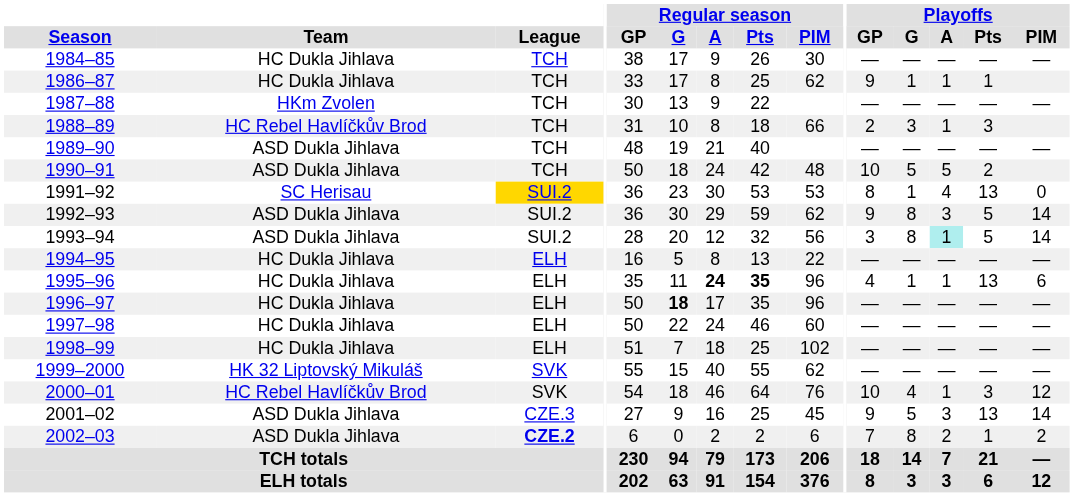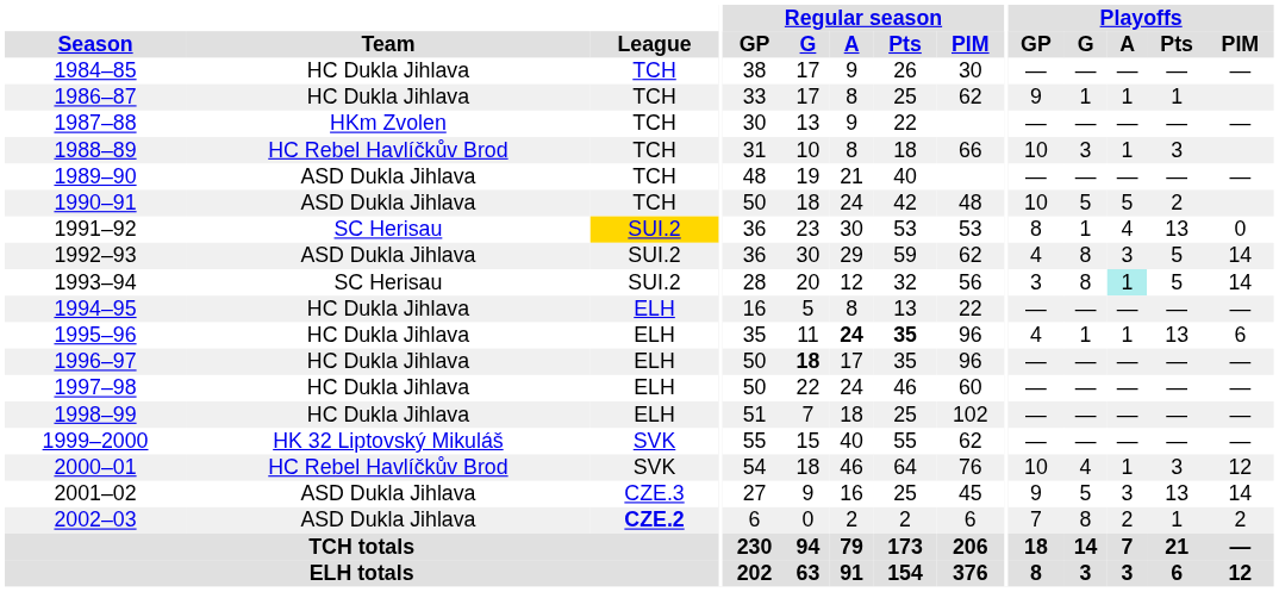 <table border="0" cellpadding="1" cellspacing="0" style="text-align:center; width:60em">
 <tr bgcolor="#e0e0e0">
 <th colspan="3" bgcolor="#ffffff"></th>
 <th rowspan="99" bgcolor="#ffffff"></th>
 <th colspan="5"><a href='#'>Regular season</a></th>
 <th rowspan="99" bgcolor="#ffffff"></th>
 <th colspan="5"><a href='#'>Playoffs</a></th>
 </tr>
 <tr bgcolor="#e0e0e0">
 <th><a href='#'>Season</a></th>
 <th>Team</th>
 <th>League</th>
 <th>GP</th>
 <th><a href='#'>G</a></th>
 <th><a href='#'>A</a></th>
 <th><a href='#'>Pts</a></th>
 <th><a href='#'>PIM</a></th>
 <th>GP</th>
 <th>G</th>
 <th>A</th>
 <th>Pts</th>
 <th>PIM</th>
 </tr>
 <tr>
 <td><a href='#'>1984–85</a></td>
 <td>HC Dukla Jihlava</td>
 <td><a href='#'>TCH</a></td>
 <td>38</td>
 <td>17</td>
 <td>9</td>
 <td>26</td>
 <td>30</td>
 <td>—</td>
 <td>—</td>
 <td>—</td>
 <td>—</td>
 <td>—</td>
 </tr>
 <tr bgcolor="#f0f0f0">
 <td><a href='#'>1986–87</a></td>
 <td>HC Dukla Jihlava</td>
 <td>TCH</td>
 <td>33</td>
 <td>17</td>
 <td>8</td>
 <td>25</td>
 <td>62</td>
 <td>9</td>
 <td>1</td>
 <td>1</td>
 <td>1</td>
 <td></td>
 </tr>
 <tr>
 <td><a href='#'>1987–88</a></td>
 <td><a href='#'>HKm Zvolen</a></td>
 <td>TCH</td>
 <td>30</td>
 <td>13</td>
 <td>9</td>
 <td>22</td>
 <td></td>
 <td>—</td>
 <td>—</td>
 <td>—</td>
 <td>—</td>
 <td>—</td>
 </tr>
 <tr bgcolor="#f0f0f0">
 <td><a href='#'>1988–89</a></td>
 <td><a href='#'>HC Rebel Havlíčkův Brod</a></td>
 <td>TCH</td>
 <td>31</td>
 <td>10</td>
 <td>8</td>
 <td>18</td>
 <td>66</td>
-<td>2</td>
+<td>10</td>
 <td>3</td>
 <td>1</td>
 <td>3</td>
 <td></td>
 </tr>
 <tr>
 <td><a href='#'>1989–90</a></td>
 <td>ASD Dukla Jihlava</td>
 <td>TCH</td>
 <td>48</td>
 <td>19</td>
 <td>21</td>
 <td>40</td>
 <td></td>
 <td>—</td>
 <td>—</td>
 <td>—</td>
 <td>—</td>
 <td>—</td>
 </tr>
 <tr bgcolor="#f0f0f0">
 <td><a href='#'>1990–91</a></td>
 <td>ASD Dukla Jihlava</td>
 <td>TCH</td>
 <td>50</td>
 <td>18</td>
 <td>24</td>
 <td>42</td>
 <td>48</td>
 <td>10</td>
 <td>5</td>
 <td>5</td>
 <td>2</td>
 <td></td>
 </tr>
 <tr>
 <td>1991–92</td>
 <td><a href='#'>SC Herisau</a></td>
 <td style="background: gold;"><a href='#'>SUI.2</a></td>
 <td>36</td>
 <td>23</td>
 <td>30</td>
 <td>53</td>
 <td>53</td>
 <td>8</td>
 <td>1</td>
 <td>4</td>
 <td>13</td>
 <td>0</td>
 </tr>
 <tr bgcolor="#f0f0f0">
 <td>1992–93</td>
 <td>ASD Dukla Jihlava</td>
 <td>SUI.2</td>
 <td>36</td>
 <td>30</td>
 <td>29</td>
 <td>59</td>
 <td>62</td>
-<td>9</td>
+<td>4</td>
 <td>8</td>
 <td>3</td>
 <td>5</td>
 <td>14</td>
 </tr>
 <tr>
 <td>1993–94</td>
-<td>ASD Dukla Jihlava</td>
+<td>SC Herisau</td>
 <td>SUI.2</td>
 <td>28</td>
 <td>20</td>
 <td>12</td>
 <td>32</td>
 <td>56</td>
 <td>3</td>
 <td>8</td>
 <td style="background: paleturquoise;">1</td>
 <td>5</td>
 <td>14</td>
 </tr>
 <tr bgcolor="#f0f0f0">
 <td><a href='#'>1994–95</a></td>
 <td>HC Dukla Jihlava</td>
 <td><a href='#'>ELH</a></td>
 <td>16</td>
 <td>5</td>
 <td>8</td>
 <td>13</td>
 <td>22</td>
 <td>—</td>
 <td>—</td>
 <td>—</td>
 <td>—</td>
 <td>—</td>
 </tr>
 <tr>
 <td><a href='#'>1995–96</a></td>
 <td>HC Dukla Jihlava</td>
 <td>ELH</td>
 <td>35</td>
 <td>11</td>
 <td><strong>24</strong></td>
 <td><strong>35</strong></td>
 <td>96</td>
 <td>4</td>
 <td>1</td>
 <td>1</td>
 <td>13</td>
 <td>6</td>
 </tr>
 <tr bgcolor="#f0f0f0">
 <td><a href='#'>1996–97</a></td>
 <td>HC Dukla Jihlava</td>
 <td>ELH</td>
 <td>50</td>
 <td><strong>18</strong></td>
 <td>17</td>
 <td>35</td>
 <td>96</td>
 <td>—</td>
 <td>—</td>
 <td>—</td>
 <td>—</td>
 <td>—</td>
 </tr>
 <tr>
 <td><a href='#'>1997–98</a></td>
 <td>HC Dukla Jihlava</td>
 <td>ELH</td>
 <td>50</td>
 <td>22</td>
 <td>24</td>
 <td>46</td>
 <td>60</td>
 <td>—</td>
 <td>—</td>
 <td>—</td>
 <td>—</td>
 <td>—</td>
 </tr>
 <tr bgcolor="#f0f0f0">
 <td><a href='#'>1998–99</a></td>
 <td>HC Dukla Jihlava</td>
 <td>ELH</td>
 <td>51</td>
 <td>7</td>
 <td>18</td>
 <td>25</td>
 <td>102</td>
 <td>—</td>
 <td>—</td>
 <td>—</td>
 <td>—</td>
 <td>—</td>
 </tr>
 <tr>
 <td><a href='#'>1999–2000</a></td>
 <td><a href='#'>HK 32 Liptovský Mikuláš</a></td>
 <td><a href='#'>SVK</a></td>
 <td>55</td>
 <td>15</td>
 <td>40</td>
 <td>55</td>
 <td>62</td>
 <td>—</td>
 <td>—</td>
 <td>—</td>
 <td>—</td>
 <td>—</td>
 </tr>
 <tr bgcolor="#f0f0f0">
 <td><a href='#'>2000–01</a></td>
 <td><a href='#'>HC Rebel Havlíčkův Brod</a></td>
 <td>SVK</td>
 <td>54</td>
 <td>18</td>
 <td>46</td>
 <td>64</td>
 <td>76</td>
 <td>10</td>
 <td>4</td>
 <td>1</td>
 <td>3</td>
 <td>12</td>
 </tr>
 <tr>
 <td>2001–02</td>
 <td>ASD Dukla Jihlava</td>
 <td><a href='#'>CZE.3</a></td>
 <td>27</td>
 <td>9</td>
 <td>16</td>
 <td>25</td>
 <td>45</td>
 <td>9</td>
 <td>5</td>
 <td>3</td>
 <td>13</td>
 <td>14</td>
 </tr>
 <tr bgcolor="#f0f0f0">
 <td><a href='#'>2002–03</a></td>
 <td>ASD Dukla Jihlava</td>
 <td><strong><a href='#'>CZE.2</a></strong></td>
 <td>6</td>
 <td>0</td>
 <td>2</td>
 <td>2</td>
 <td>6</td>
 <td>7</td>
 <td>8</td>
 <td>2</td>
 <td>1</td>
 <td>2</td>
 </tr>
 <tr bgcolor="#e0e0e0">
 <th colspan="3">TCH totals</th>
 <th>230</th>
 <th>94</th>
 <th>79</th>
 <th>173</th>
 <th>206</th>
 <th>18</th>
 <th>14</th>
 <th>7</th>
 <th>21</th>
 <th>—</th>
 </tr>
 <tr bgcolor="#e0e0e0">
 <th colspan="3">ELH totals</th>
 <th>202</th>
 <th>63</th>
 <th>91</th>
 <th>154</th>
 <th>376</th>
 <th>8</th>
 <th>3</th>
 <th>3</th>
 <th>6</th>
 <th>12</th>
 </tr>
 </table>
